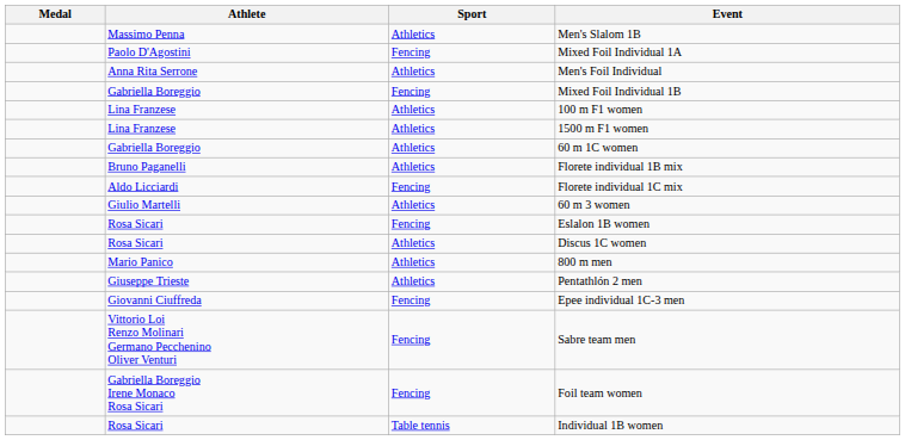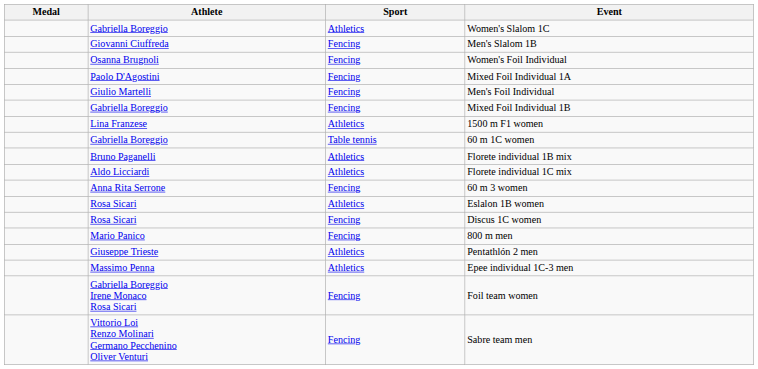 <table class="wikitable" width=60% style="font-size:100%; text-align:left;">
 <tr>
 <th>Medal</th>
 <th>Athlete</th>
 <th>Sport</th>
 <th>Event</th>
 </tr>
 <tr>
 <td></td>
-<td><a href='#'>Massimo Penna</a></td>
+<td><a href='#'>Gabriella Boreggio</a></td>
 <td><a href='#'>Athletics</a></td>
+<td>Women's Slalom 1C</td>
+</tr>
+<tr>
+<td></td>
+<td><a href='#'>Giovanni Ciuffreda</a></td>
+<td><a href='#'>Fencing</a></td>
 <td>Men's Slalom 1B</td>
+</tr>
+<tr>
+<td></td>
+<td><a href='#'>Osanna Brugnoli</a></td>
+<td><a href='#'>Fencing</a></td>
+<td>Women's Foil Individual</td>
 </tr>
 <tr>
 <td></td>
 <td><a href='#'>Paolo D'Agostini</a></td>
 <td><a href='#'>Fencing</a></td>
 <td>Mixed Foil Individual 1A</td>
 </tr>
 <tr>
 <td></td>
-<td><a href='#'>Anna Rita Serrone</a></td>
-<td><a href='#'>Athletics</a></td>
+<td><a href='#'>Giulio Martelli</a></td>
+<td><a href='#'>Fencing</a></td>
 <td>Men's Foil Individual</td>
 </tr>
 <tr>
 <td></td>
 <td><a href='#'>Gabriella Boreggio</a></td>
 <td><a href='#'>Fencing</a></td>
 <td>Mixed Foil Individual 1B</td>
 </tr>
 <tr>
 <td></td>
 <td><a href='#'>Lina Franzese</a></td>
 <td><a href='#'>Athletics</a></td>
-<td>100 m F1 women</td>
-</tr>
-<tr>
-<td></td>
-<td><a href='#'>Lina Franzese</a></td>
-<td><a href='#'>Athletics</a></td>
 <td>1500 m F1 women</td>
 </tr>
 <tr>
 <td></td>
 <td><a href='#'>Gabriella Boreggio</a></td>
-<td><a href='#'>Athletics</a></td>
+<td><a href='#'>Table tennis</a></td>
 <td>60 m 1C women</td>
 </tr>
 <tr>
 <td></td>
 <td><a href='#'>Bruno Paganelli</a></td>
 <td><a href='#'>Athletics</a></td>
 <td>Florete individual 1B mix</td>
 </tr>
 <tr>
 <td></td>
 <td><a href='#'>Aldo Licciardi</a></td>
-<td><a href='#'>Fencing</a></td>
+<td><a href='#'>Athletics</a></td>
 <td>Florete individual 1C mix</td>
 </tr>
 <tr>
 <td></td>
-<td><a href='#'>Giulio Martelli</a></td>
-<td><a href='#'>Athletics</a></td>
+<td><a href='#'>Anna Rita Serrone</a></td>
+<td><a href='#'>Fencing</a></td>
 <td>60 m 3 women</td>
 </tr>
 <tr>
 <td></td>
 <td><a href='#'>Rosa Sicari</a></td>
-<td><a href='#'>Fencing</a></td>
+<td><a href='#'>Athletics</a></td>
 <td>Eslalon 1B women</td>
 </tr>
 <tr>
 <td></td>
 <td><a href='#'>Rosa Sicari</a></td>
-<td><a href='#'>Athletics</a></td>
+<td><a href='#'>Fencing</a></td>
 <td>Discus 1C women</td>
 </tr>
 <tr>
 <td></td>
 <td><a href='#'>Mario Panico</a></td>
-<td><a href='#'>Athletics</a></td>
+<td><a href='#'>Fencing</a></td>
 <td>800 m men</td>
 </tr>
 <tr>
 <td></td>
 <td><a href='#'>Giuseppe Trieste</a></td>
 <td><a href='#'>Athletics</a></td>
 <td>Pentathlón 2 men</td>
 </tr>
 <tr>
 <td></td>
-<td><a href='#'>Giovanni Ciuffreda</a></td>
-<td><a href='#'>Fencing</a></td>
+<td><a href='#'>Massimo Penna</a></td>
+<td><a href='#'>Athletics</a></td>
 <td>Epee individual 1C-3 men</td>
-</tr>
-<tr>
-<td></td>
-<td><a href='#'>Vittorio Loi</a><br><a href='#'>Renzo Molinari</a><br><a href='#'>Germano Pecchenino</a><br><a href='#'>Oliver Venturi</a></td>
-<td><a href='#'>Fencing</a></td>
-<td>Sabre team men</td>
 </tr>
 <tr>
 <td></td>
 <td><a href='#'>Gabriella Boreggio</a><br><a href='#'>Irene Monaco</a><br><a href='#'>Rosa Sicari</a></td>
 <td><a href='#'>Fencing</a></td>
 <td>Foil team women</td>
 </tr>
 <tr>
 <td></td>
-<td><a href='#'>Rosa Sicari</a></td>
-<td><a href='#'>Table tennis</a></td>
-<td>Individual 1B women</td>
+<td><a href='#'>Vittorio Loi</a><br><a href='#'>Renzo Molinari</a><br><a href='#'>Germano Pecchenino</a><br><a href='#'>Oliver Venturi</a></td>
+<td><a href='#'>Fencing</a></td>
+<td>Sabre team men</td>
 </tr>
 </table>
